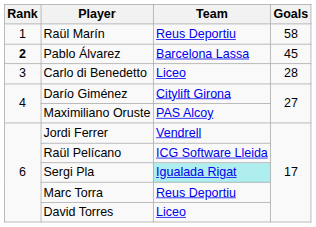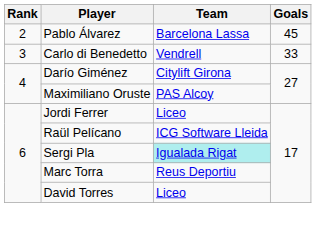 <table class="wikitable">
 <tr>
 <th>Rank</th>
 <th>Player</th>
 <th>Team</th>
 <th>Goals</th>
 </tr>
 <tr>
-<td rowspan=1 align=center>1</td>
-<td> Raül Marín</td>
-<td><a href='#'>Reus Deportiu</a></td>
-<td rowspan=1 align=center>58</td>
-</tr>
-<tr>
-<td rowspan=1 align=center><strong>2</strong></td>
+<td rowspan=1 align=center>2</td>
 <td> Pablo Álvarez</td>
 <td><a href='#'>Barcelona Lassa</a></td>
 <td rowspan=1 align=center>45</td>
 </tr>
 <tr>
 <td rowspan=1 align=center>3</td>
 <td> Carlo di Benedetto</td>
-<td><a href='#'>Liceo</a></td>
-<td rowspan=1 align=center>28</td>
+<td><a href='#'>Vendrell</a></td>
+<td rowspan=1 align=center>33</td>
 </tr>
 <tr>
 <td rowspan=2 align=center>4</td>
 <td> Darío Giménez</td>
 <td><a href='#'>Citylift Girona</a></td>
 <td rowspan=2 align=center>27</td>
 </tr>
 <tr>
 <td> Maximiliano Oruste</td>
 <td><a href='#'>PAS Alcoy</a></td>
 </tr>
 <tr>
 <td rowspan=5 align=center>6</td>
 <td> Jordi Ferrer</td>
-<td><a href='#'>Vendrell</a></td>
+<td><a href='#'>Liceo</a></td>
 <td rowspan=5 align=center>17</td>
 </tr>
 <tr>
 <td> Raül Pelícano</td>
 <td><a href='#'>ICG Software Lleida</a></td>
 </tr>
 <tr>
 <td> Sergi Pla</td>
 <td style="background: paleturquoise;"><a href='#'>Igualada Rigat</a></td>
 </tr>
 <tr>
 <td> Marc Torra</td>
 <td><a href='#'>Reus Deportiu</a></td>
 </tr>
 <tr>
 <td> David Torres</td>
 <td><a href='#'>Liceo</a></td>
 </tr>
 </table>
